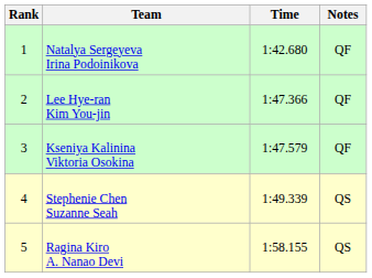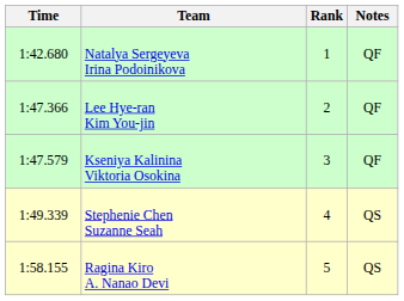 <table class=wikitable style="text-align:center">
 <tr>
+<th width=80>Time</th>
+<th width=250>Team</th>
 <th width=40>Rank</th>
-<th width=250>Team</th>
-<th width=80>Time</th>
 <th width=50>Notes</th>
 </tr>
 <tr bgcolor="ccffcc">
+<td>1:42.680</td>
+<td align=left><br><a href='#'>Natalya Sergeyeva</a><br><a href='#'>Irina Podoinikova</a></td>
 <td>1</td>
-<td align=left><br><a href='#'>Natalya Sergeyeva</a><br><a href='#'>Irina Podoinikova</a></td>
-<td>1:42.680</td>
 <td>QF</td>
 </tr>
 <tr bgcolor="ccffcc">
+<td>1:47.366</td>
+<td align=left><br><a href='#'>Lee Hye-ran</a><br><a href='#'>Kim You-jin</a></td>
 <td>2</td>
-<td align=left><br><a href='#'>Lee Hye-ran</a><br><a href='#'>Kim You-jin</a></td>
-<td>1:47.366</td>
 <td>QF</td>
 </tr>
 <tr bgcolor="ccffcc">
+<td>1:47.579</td>
+<td align=left><br><a href='#'>Kseniya Kalinina</a><br><a href='#'>Viktoria Osokina</a></td>
 <td>3</td>
-<td align=left><br><a href='#'>Kseniya Kalinina</a><br><a href='#'>Viktoria Osokina</a></td>
-<td>1:47.579</td>
 <td>QF</td>
 </tr>
 <tr bgcolor="#ffffcc">
+<td>1:49.339</td>
+<td align=left><br><a href='#'>Stephenie Chen</a><br><a href='#'>Suzanne Seah</a></td>
 <td>4</td>
-<td align=left><br><a href='#'>Stephenie Chen</a><br><a href='#'>Suzanne Seah</a></td>
-<td>1:49.339</td>
 <td>QS</td>
 </tr>
 <tr bgcolor="#ffffcc">
+<td>1:58.155</td>
+<td align=left><br><a href='#'>Ragina Kiro</a><br><a href='#'>A. Nanao Devi</a></td>
 <td>5</td>
-<td align=left><br><a href='#'>Ragina Kiro</a><br><a href='#'>A. Nanao Devi</a></td>
-<td>1:58.155</td>
 <td>QS</td>
 </tr>
 </table>
